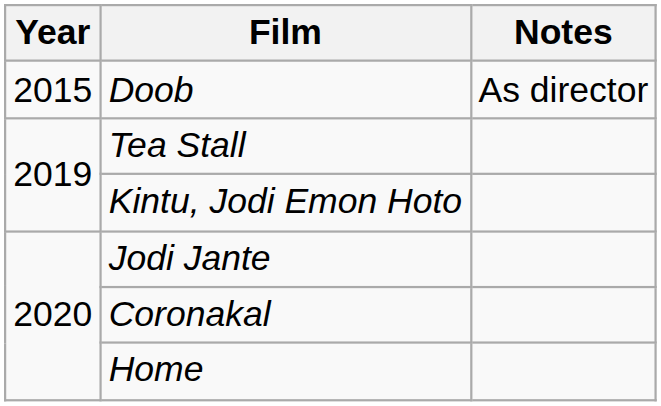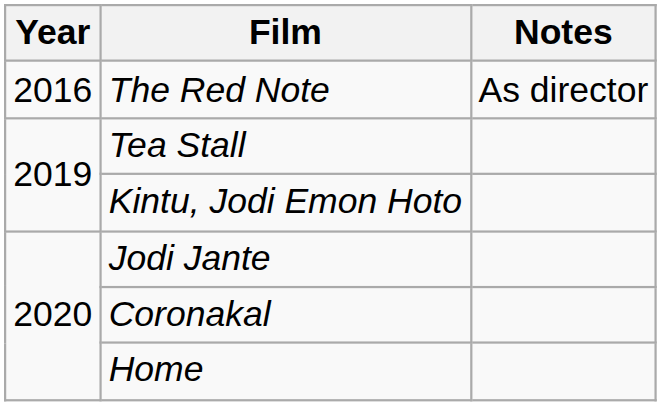 <table class="wikitable sortable">
 <tr>
 <th>Year</th>
 <th>Film</th>
 <th>Notes</th>
 </tr>
 <tr>
-<td>2015</td>
-<td><em>Doob</em></td>
+<td>2016</td>
+<td><em>The Red Note</em></td>
 <td>As director</td>
 </tr>
 <tr>
 <td rowspan="2">2019</td>
 <td><em>Tea Stall</em></td>
 <td></td>
 </tr>
 <tr>
 <td><em>Kintu, Jodi Emon Hoto</em></td>
 <td></td>
 </tr>
 <tr>
 <td rowspan="3">2020</td>
 <td><em>Jodi Jante</em></td>
 <td></td>
 </tr>
 <tr>
 <td><em>Coronakal</em></td>
 <td></td>
 </tr>
 <tr>
 <td><em>Home</em></td>
 <td></td>
 </tr>
 </table>
